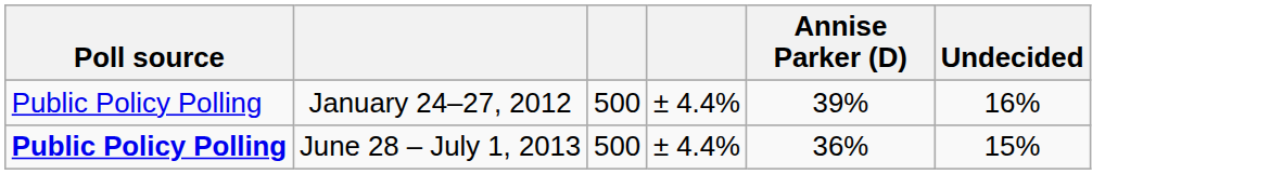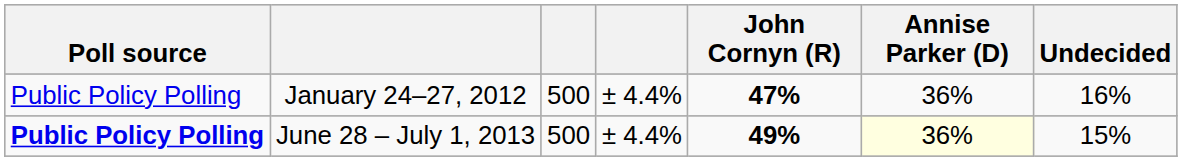 <table class="wikitable" style="text-align:center">
 <tr valign= bottom>
 <th>Poll source</th>
 <th></th>
 <th></th>
 <th></th>
+<th style="width:100px;">John<br>Cornyn (R)</th>
 <th style="width:100px;">Annise<br>Parker (D)</th>
 <th>Undecided</th>
 </tr>
 <tr>
 <td align=left><a href='#'>Public Policy Polling</a></td>
 <td>January 24–27, 2012</td>
 <td>500</td>
 <td>± 4.4%</td>
-<td>39%</td>
+<td><strong>47%</strong></td>
+<td>36%</td>
 <td>16%</td>
 </tr>
 <tr>
 <td align=left><strong><a href='#'>Public Policy Polling</a></strong></td>
 <td>June 28 – July 1, 2013</td>
 <td>500</td>
 <td>± 4.4%</td>
-<td>36%</td>
+<td><strong>49%</strong></td>
+<td style="background: lightyellow;">36%</td>
 <td>15%</td>
 </tr>
 </table>
